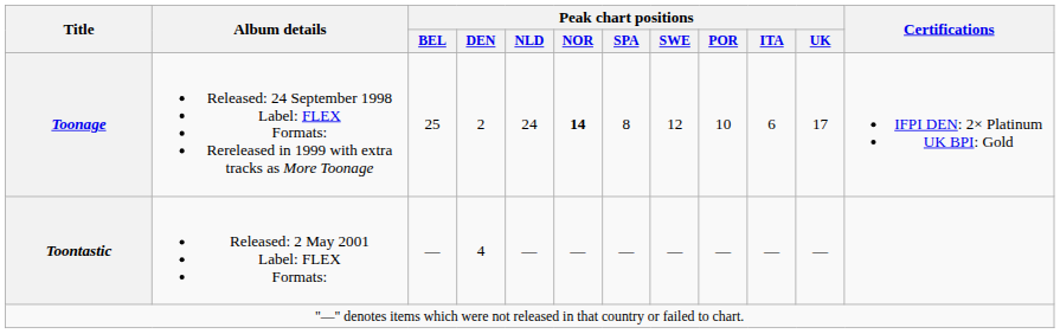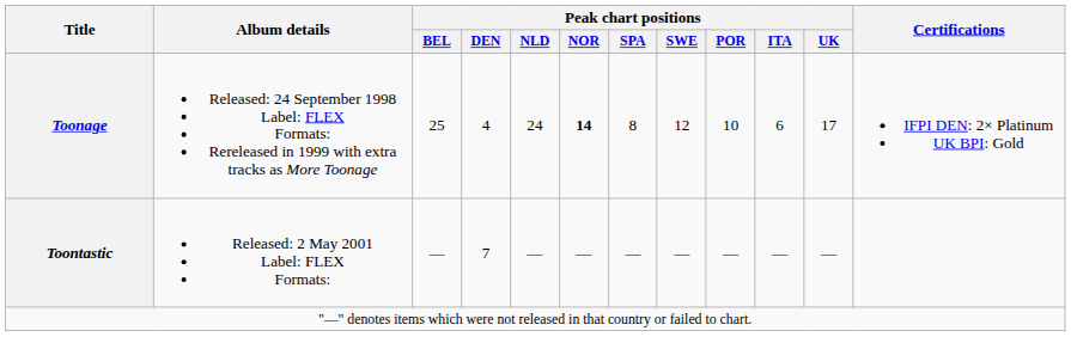 <table class="wikitable plainrowheaders" style="text-align:center;">
 <tr>
 <th scope="col" rowspan="2" style="width:9em;">Title</th>
 <th scope="col" rowspan="2" style="width:16em;">Album details</th>
 <th scope="col" colspan="9">Peak chart positions</th>
 <th scope="col" rowspan="2" style="width:13em;"><a href='#'>Certifications</a></th>
 </tr>
 <tr>
 <th scope="col" style="width:3em;font-size:90%;"><a href='#'>BEL</a><br></th>
 <th scope="col" style="width:3em;font-size:90%;"><a href='#'>DEN</a><br></th>
 <th scope="col" style="width:3em;font-size:90%;"><a href='#'>NLD</a><br></th>
 <th scope="col" style="width:3em;font-size:90%;"><a href='#'>NOR</a><br></th>
 <th scope="col" style="width:3em;font-size:90%;"><a href='#'>SPA</a><br></th>
 <th scope="col" style="width:3em;font-size:90%;"><a href='#'>SWE</a><br></th>
 <th scope="col" style="width:3em;font-size:90%;"><a href='#'>POR</a><br></th>
 <th scope="col" style="width:3em;font-size:90%;"><a href='#'>ITA</a><br></th>
 <th scope="col" style="width:3em;font-size:90%;"><a href='#'>UK</a><br></th>
 </tr>
 <tr>
 <th scope="row"><em><a href='#'>Toonage</a></em></th>
 <td><br><ul><li>Released: 24 September 1998</li><li>Label: <a href='#'>FLEX</a></li><li>Formats: </li><li>Rereleased in 1999 with extra tracks as <em>More Toonage</em></li></ul></td>
 <td>25</td>
-<td>2</td>
+<td>4</td>
 <td>24</td>
 <td><strong>14</strong></td>
 <td>8</td>
 <td>12</td>
 <td>10</td>
 <td>6</td>
 <td>17</td>
 <td><br><ul><li><a href='#'>IFPI DEN</a>: 2× Platinum</li><li><a href='#'>UK BPI</a>: Gold</li></ul></td>
 </tr>
 <tr>
 <th scope="row"><em>Toontastic</em></th>
 <td><br><ul><li>Released: 2 May 2001</li><li>Label: FLEX</li><li>Formats: </li></ul></td>
 <td>—</td>
-<td>4</td>
+<td>7</td>
 <td>—</td>
 <td>—</td>
 <td>—</td>
 <td>—</td>
 <td>—</td>
 <td>—</td>
 <td>—</td>
 <td></td>
 </tr>
 <tr>
 <td colspan="14" style="font-size:90%;">"—" denotes items which were not released in that country or failed to chart.</td>
 </tr>
 </table>
